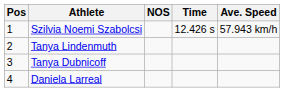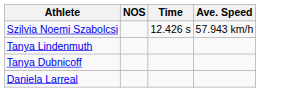 <table class="wikitable" style="font-size:95%;">
 <tr>
-<th>Pos</th>
 <th>Athlete</th>
 <th>NOS</th>
 <th>Time</th>
 <th>Ave. Speed</th>
 </tr>
 <tr>
-<td>1</td>
 <td><a href='#'>Szilvia Noemi Szabolcsi</a></td>
 <td></td>
 <td>12.426 s</td>
 <td>57.943 km/h</td>
 </tr>
 <tr>
-<td>2</td>
 <td><a href='#'>Tanya Lindenmuth</a></td>
 <td></td>
 <td></td>
 <td></td>
 </tr>
 <tr>
-<td>3</td>
 <td><a href='#'>Tanya Dubnicoff</a></td>
 <td></td>
 <td></td>
 <td></td>
 </tr>
 <tr>
-<td>4</td>
 <td><a href='#'>Daniela Larreal</a></td>
 <td></td>
 <td></td>
 <td></td>
 </tr>
 </table>
